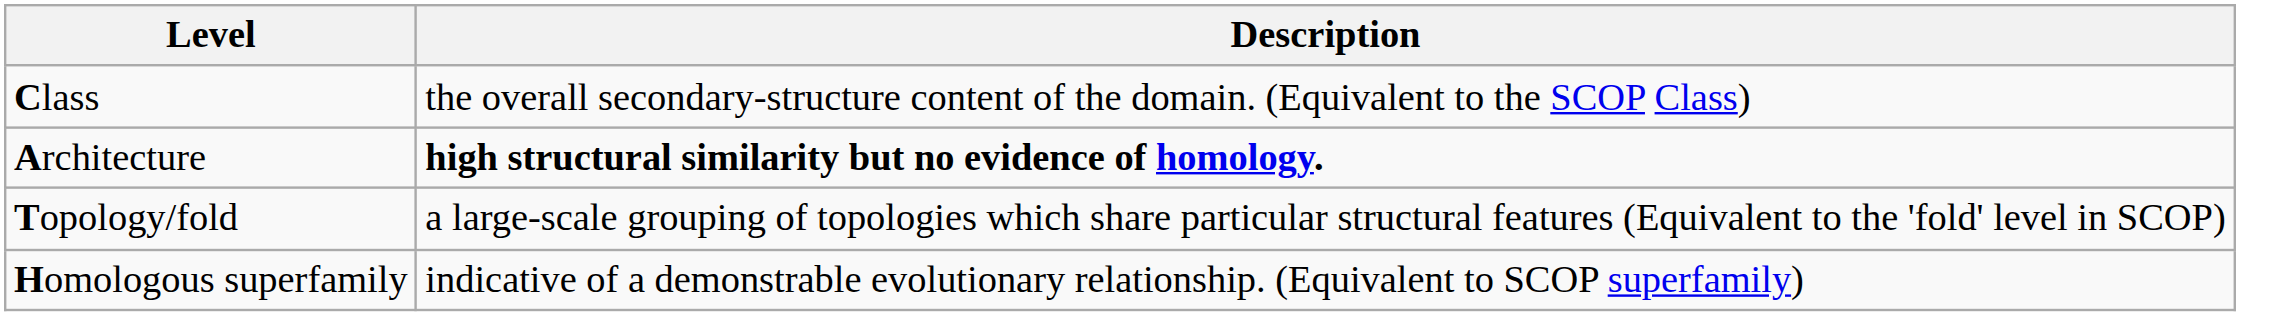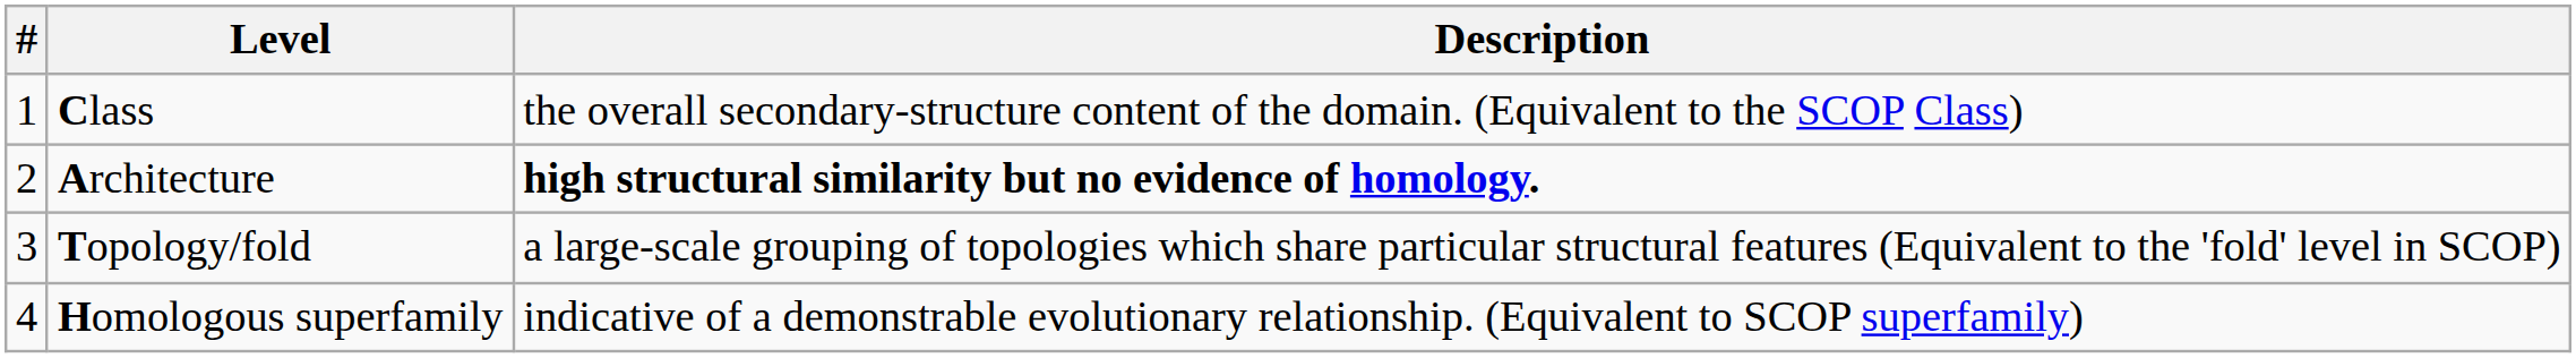 <table class="wikitable">
 <tr>
+<th>#</th>
 <th>Level</th>
 <th>Description</th>
 </tr>
 <tr>
+<td>1</td>
 <td><strong>C</strong>lass</td>
 <td>the overall secondary-structure content of the domain. (Equivalent to the <a href='#'>SCOP</a> <a href='#'>Class</a>)</td>
 </tr>
 <tr>
+<td>2</td>
 <td><strong>A</strong>rchitecture</td>
 <td><strong>high structural similarity but no evidence of <a href='#'>homology</a>.</strong></td>
 </tr>
 <tr>
+<td>3</td>
 <td><strong>T</strong>opology/fold</td>
 <td>a large-scale grouping of topologies which share particular structural features (Equivalent to the 'fold' level in SCOP)</td>
 </tr>
 <tr>
+<td>4</td>
 <td><strong>H</strong>omologous superfamily</td>
 <td>indicative of a demonstrable evolutionary relationship. (Equivalent to SCOP <a href='#'>superfamily</a>)</td>
 </tr>
 </table>
